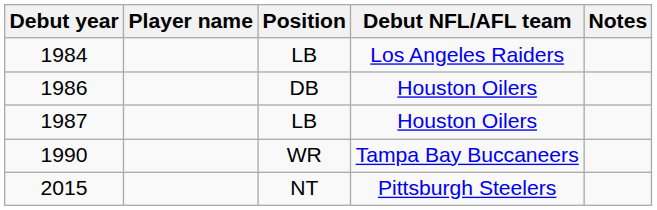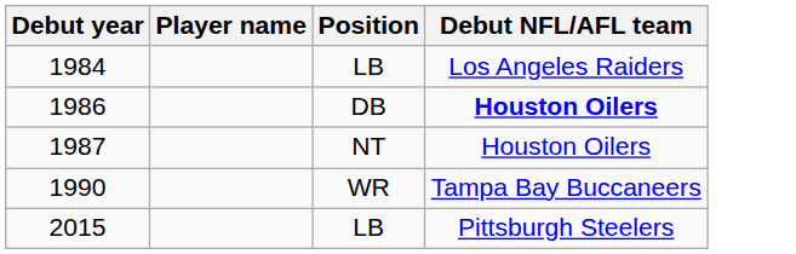 <table class="wikitable sortable" style="text-align: center;">
 <tr>
 <th>Debut year</th>
 <th>Player name</th>
 <th>Position</th>
 <th>Debut NFL/AFL team</th>
-<th>Notes</th>
 </tr>
 <tr>
 <td align="center">1984</td>
 <td align="center"></td>
 <td align="center">LB</td>
 <td align="center"><a href='#'>Los Angeles Raiders</a></td>
-<td align="center"></td>
 </tr>
 <tr>
 <td align="center">1986</td>
 <td align="center"></td>
 <td align="center">DB</td>
-<td align="center"><a href='#'>Houston Oilers</a></td>
-<td align="center"></td>
+<td align="center"><strong><a href='#'>Houston Oilers</a></strong></td>
 </tr>
 <tr>
 <td align="center">1987</td>
 <td align="center"></td>
-<td align="center">LB</td>
+<td align="center">NT</td>
 <td align="center"><a href='#'>Houston Oilers</a></td>
-<td align="center"></td>
 </tr>
 <tr>
 <td align="center">1990</td>
 <td align="center"></td>
 <td align="center">WR</td>
 <td align="center"><a href='#'>Tampa Bay Buccaneers</a></td>
-<td align="center"></td>
 </tr>
 <tr>
 <td align="center">2015</td>
 <td align="center"></td>
-<td align="center">NT</td>
+<td align="center">LB</td>
 <td align="center"><a href='#'>Pittsburgh Steelers</a></td>
-<td align="center"></td>
 </tr>
 </table>
